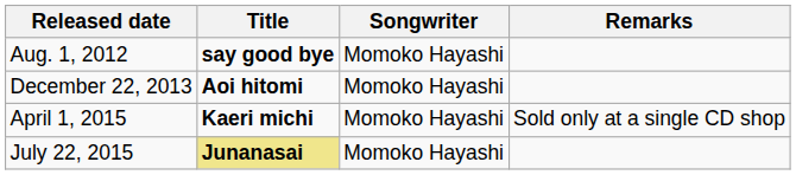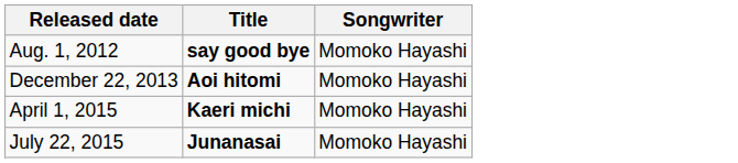 <table class="wikitable">
 <tr>
 <th>Released date</th>
 <th>Title</th>
 <th>Songwriter</th>
-<th>Remarks</th>
 </tr>
 <tr>
 <td>Aug. 1, 2012</td>
 <td><strong>say good bye</strong></td>
 <td>Momoko Hayashi</td>
-<td></td>
 </tr>
 <tr>
 <td>December 22, 2013</td>
 <td><strong>Aoi hitomi</strong></td>
 <td>Momoko Hayashi</td>
-<td></td>
 </tr>
 <tr>
 <td>April 1, 2015</td>
 <td><strong>Kaeri michi</strong></td>
 <td>Momoko Hayashi</td>
-<td>Sold only at a single CD shop</td>
 </tr>
 <tr>
 <td>July 22, 2015</td>
-<td style="background: khaki;"><strong>Junanasai</strong></td>
+<td><strong>Junanasai</strong></td>
 <td>Momoko Hayashi</td>
-<td></td>
 </tr>
 </table>
